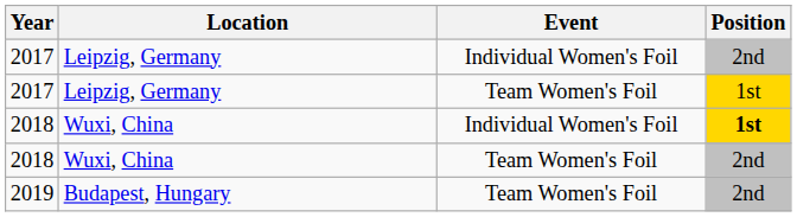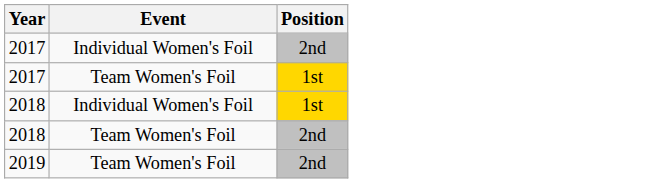 <table class="wikitable" style="text-align:center;">
 <tr>
 <th>Year</th>
-<th style="width:17em">Location</th>
 <th style="width:12em">Event</th>
 <th>Position</th>
 </tr>
 <tr>
 <td>2017</td>
-<td rowspan="1" align="left"> <a href='#'>Leipzig</a>, <a href='#'>Germany</a></td>
 <td>Individual Women's Foil</td>
 <td bgcolor="silver">2nd</td>
 </tr>
 <tr>
 <td>2017</td>
-<td rowspan="1" align="left"> <a href='#'>Leipzig</a>, <a href='#'>Germany</a></td>
 <td>Team Women's Foil</td>
 <td bgcolor="gold">1st</td>
 </tr>
 <tr>
 <td>2018</td>
-<td rowspan="1" align="left"> <a href='#'>Wuxi</a>, <a href='#'>China</a></td>
 <td>Individual Women's Foil</td>
-<td bgcolor="gold"><strong>1st</strong></td>
+<td bgcolor="gold">1st</td>
 </tr>
 <tr>
 <td>2018</td>
-<td rowspan="1" align="left"> <a href='#'>Wuxi</a>, <a href='#'>China</a></td>
 <td>Team Women's Foil</td>
 <td bgcolor="silver">2nd</td>
 </tr>
 <tr>
 <td>2019</td>
-<td rowspan="1" align="left"> <a href='#'>Budapest</a>, <a href='#'>Hungary</a></td>
 <td>Team Women's Foil</td>
 <td bgcolor="silver">2nd</td>
 </tr>
 </table>
